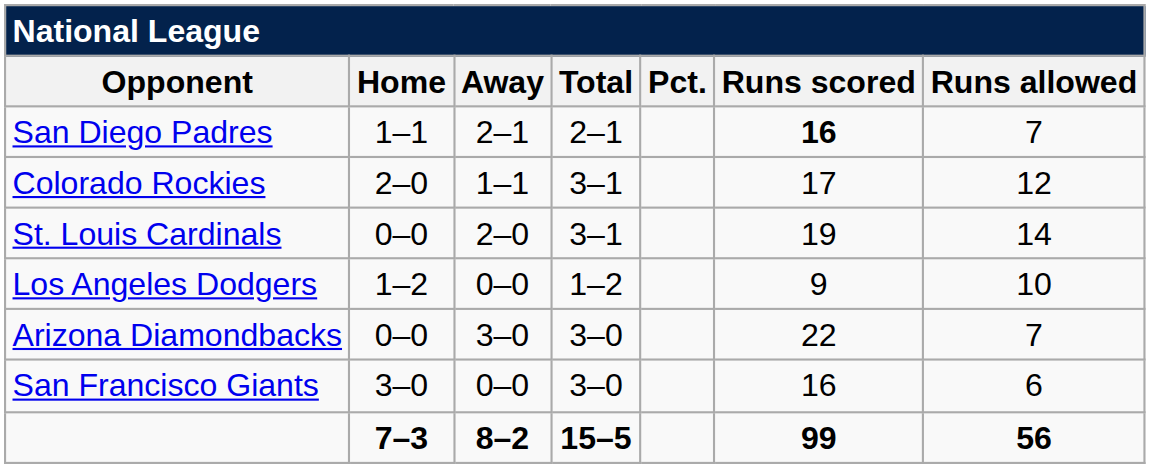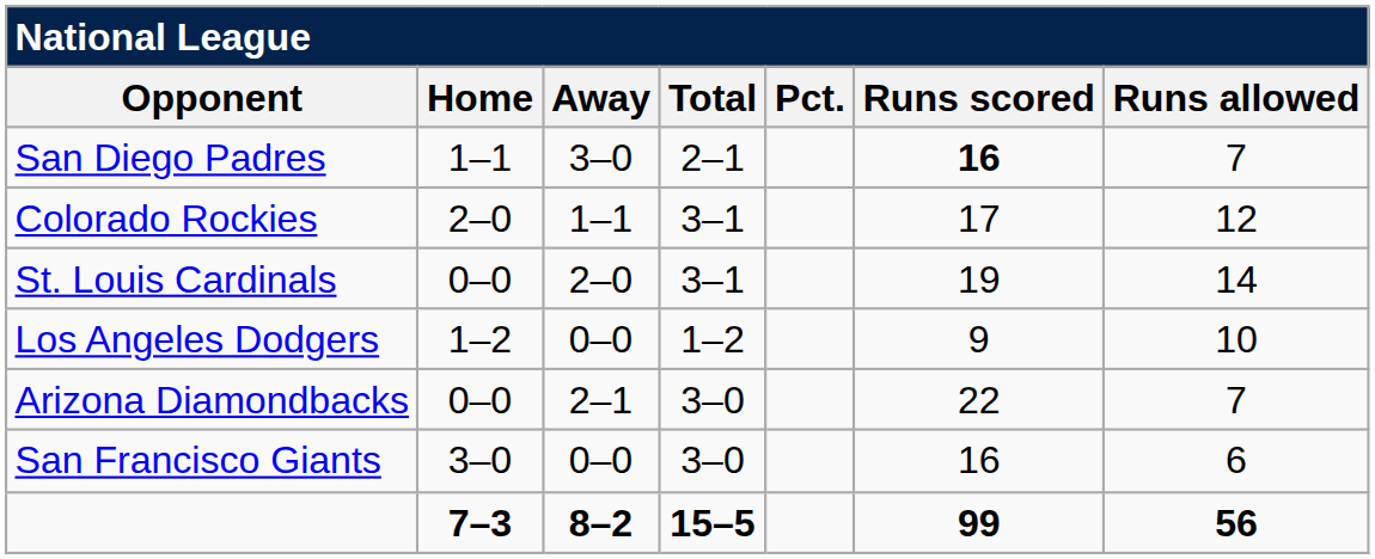 <table class="wikitable" style="font-size: 95%; text-align: center">
 <tr>
 <td colspan="7" style="text-align:left; background:#03224c;color:#fff"><strong>National League</strong></td>
 </tr>
 <tr>
 <th>Opponent</th>
 <th>Home</th>
 <th>Away</th>
 <th>Total</th>
 <th>Pct.</th>
 <th>Runs scored</th>
 <th>Runs allowed</th>
 </tr>
 <tr>
 <td style="text-align:left"><a href='#'>San Diego Padres</a></td>
 <td>1–1</td>
-<td>2–1</td>
+<td>3–0</td>
 <td>2–1</td>
 <td></td>
 <td><strong>16</strong></td>
 <td>7</td>
 </tr>
 <tr>
 <td style="text-align:left"><a href='#'>Colorado Rockies</a></td>
 <td>2–0</td>
 <td>1–1</td>
 <td>3–1</td>
 <td></td>
 <td>17</td>
 <td>12</td>
 </tr>
 <tr>
 <td style="text-align:left"><a href='#'>St. Louis Cardinals</a></td>
 <td>0–0</td>
 <td>2–0</td>
 <td>3–1</td>
 <td></td>
 <td>19</td>
 <td>14</td>
 </tr>
 <tr>
 <td style="text-align:left"><a href='#'>Los Angeles Dodgers</a></td>
 <td>1–2</td>
 <td>0–0</td>
 <td>1–2</td>
 <td></td>
 <td>9</td>
 <td>10</td>
 </tr>
 <tr>
 <td style="text-align:left"><a href='#'>Arizona Diamondbacks</a></td>
 <td>0–0</td>
-<td>3–0</td>
+<td>2–1</td>
 <td>3–0</td>
 <td></td>
 <td>22</td>
 <td>7</td>
 </tr>
 <tr>
 <td style="text-align:left"><a href='#'>San Francisco Giants</a></td>
 <td>3–0</td>
 <td>0–0</td>
 <td>3–0</td>
 <td></td>
 <td>16</td>
 <td>6</td>
 </tr>
 <tr style="font-weight:bold">
 <td></td>
 <td>7–3</td>
 <td>8–2</td>
 <td>15–5</td>
 <td></td>
 <td>99</td>
 <td>56</td>
 </tr>
 </table>
